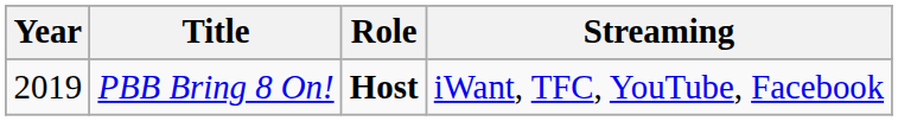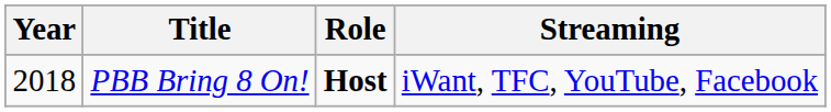 <table class="wikitable sortable" >
 <tr>
 <th>Year</th>
 <th>Title</th>
 <th>Role</th>
 <th>Streaming</th>
 </tr>
 <tr>
-<td>2019</td>
+<td>2018</td>
 <td><a href='#'><em>PBB Bring 8 On!</em></a></td>
 <td><strong>Host</strong></td>
 <td><a href='#'>iWant</a>, <a href='#'>TFC</a>, <a href='#'>YouTube</a>, <a href='#'>Facebook</a></td>
 </tr>
 </table>
